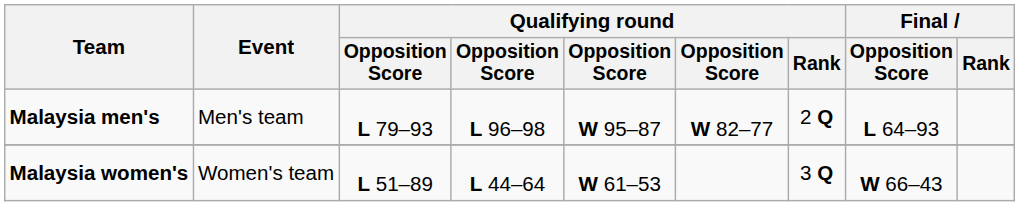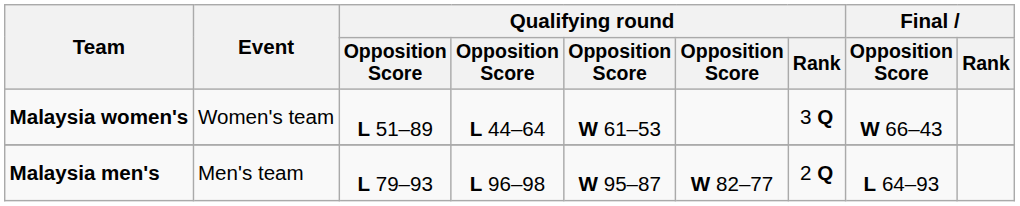 <table class="wikitable" style="font-size:90%">
 <tr>
 <th rowspan=2>Team</th>
 <th rowspan=2>Event</th>
 <th colspan=5>Qualifying round</th>
 <th colspan=2>Final / </th>
 </tr>
 <tr style="font-size:95%">
 <th>Opposition<br>Score</th>
 <th>Opposition<br>Score</th>
 <th>Opposition<br>Score</th>
 <th>Opposition<br>Score</th>
 <th>Rank</th>
 <th>Opposition<br>Score</th>
 <th>Rank</th>
 </tr>
 <tr align=center>
+<td align=left><strong>Malaysia women's</strong></td>
+<td align=left>Women's team</td>
+<td><br><strong>L</strong> 51–89</td>
+<td><br><strong>L</strong> 44–64</td>
+<td><br><strong>W</strong> 61–53</td>
+<td></td>
+<td>3 <strong>Q</strong></td>
+<td><br><strong>W</strong> 66–43</td>
+<td></td>
+</tr>
+<tr>
+</tr>
+<tr align=center>
 <td align=left><strong>Malaysia men's</strong></td>
 <td align=left>Men's team</td>
 <td><br><strong>L</strong> 79–93</td>
 <td><br><strong>L</strong> 96–98</td>
 <td><br><strong>W</strong> 95–87</td>
 <td><br><strong>W</strong> 82–77</td>
 <td>2 <strong>Q</strong></td>
 <td><br><strong>L</strong> 64–93</td>
 <td></td>
 </tr>
-<tr>
-</tr>
-<tr align=center>
-<td align=left><strong>Malaysia women's</strong></td>
-<td align=left>Women's team</td>
-<td><br><strong>L</strong> 51–89</td>
-<td><br><strong>L</strong> 44–64</td>
-<td><br><strong>W</strong> 61–53</td>
-<td></td>
-<td>3 <strong>Q</strong></td>
-<td><br><strong>W</strong> 66–43</td>
-<td></td>
-</tr>
 </table>
